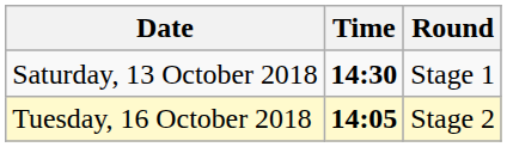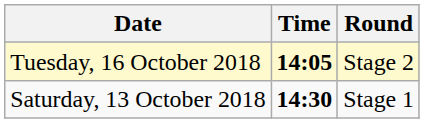 <table class="wikitable">
 <tr>
 <th>Date</th>
 <th>Time</th>
 <th>Round</th>
 </tr>
+<tr style=background:lemonchiffon>
+<td>Tuesday, 16 October 2018</td>
+<td><strong>14:05</strong></td>
+<td>Stage 2</td>
+</tr>
 <tr>
 <td>Saturday, 13 October 2018</td>
 <td><strong>14:30</strong></td>
 <td>Stage 1</td>
 </tr>
-<tr style=background:lemonchiffon>
-<td>Tuesday, 16 October 2018</td>
-<td><strong>14:05</strong></td>
-<td>Stage 2</td>
-</tr>
 </table>
